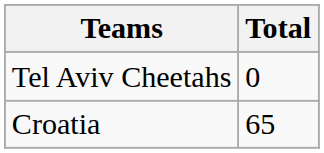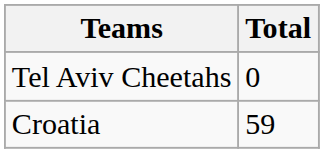 <table class="wikitable">
 <tr>
 <th>Teams</th>
 <th>Total</th>
 </tr>
 <tr>
 <td>Tel Aviv Cheetahs</td>
 <td>0</td>
 </tr>
 <tr>
 <td>Croatia</td>
-<td>65</td>
+<td>59</td>
 </tr>
 </table>
